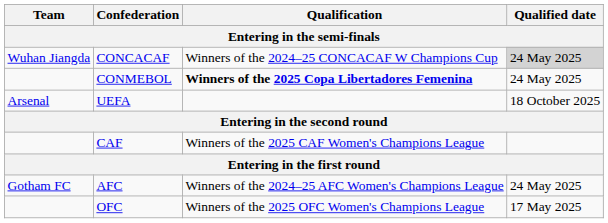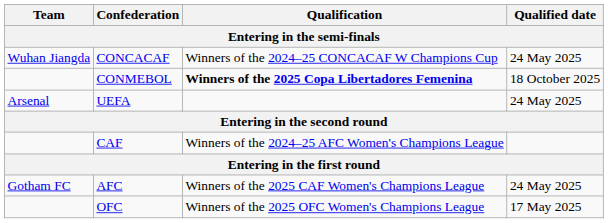 <table class="wikitable">
 <tr>
 <th>Team</th>
 <th>Confederation</th>
 <th>Qualification</th>
 <th>Qualified date</th>
 </tr>
 <tr>
 <th colspan=4>Entering in the semi-finals</th>
 </tr>
 <tr>
 <td> <a href='#'>Wuhan Jiangda</a></td>
 <td><a href='#'>CONCACAF</a></td>
 <td>Winners of the <a href='#'>2024–25 CONCACAF W Champions Cup</a></td>
-<td style="background: lightgrey;">24 May 2025</td>
+<td>24 May 2025</td>
 </tr>
 <tr>
 <td></td>
 <td><a href='#'>CONMEBOL</a></td>
 <td><strong>Winners of the <a href='#'>2025 Copa Libertadores Femenina</a></strong></td>
-<td>24 May 2025</td>
+<td>18 October 2025</td>
 </tr>
 <tr>
 <td> <a href='#'>Arsenal</a></td>
 <td><a href='#'>UEFA</a></td>
 <td></td>
-<td>18 October 2025</td>
+<td>24 May 2025</td>
 </tr>
 <tr>
 <th colspan=4>Entering in the second round</th>
 </tr>
 <tr>
 <td></td>
 <td><a href='#'>CAF</a></td>
-<td>Winners of the <a href='#'>2025 CAF Women's Champions League</a></td>
+<td>Winners of the <a href='#'>2024–25 AFC Women's Champions League</a></td>
 <td></td>
 </tr>
 <tr>
 <th colspan=4>Entering in the first round</th>
 </tr>
 <tr>
 <td> <a href='#'>Gotham FC</a></td>
 <td><a href='#'>AFC</a></td>
-<td>Winners of the <a href='#'>2024–25 AFC Women's Champions League</a></td>
+<td>Winners of the <a href='#'>2025 CAF Women's Champions League</a></td>
 <td>24 May 2025</td>
 </tr>
 <tr>
 <td></td>
 <td><a href='#'>OFC</a></td>
 <td>Winners of the <a href='#'>2025 OFC Women's Champions League</a></td>
 <td>17 May 2025</td>
 </tr>
 </table>
